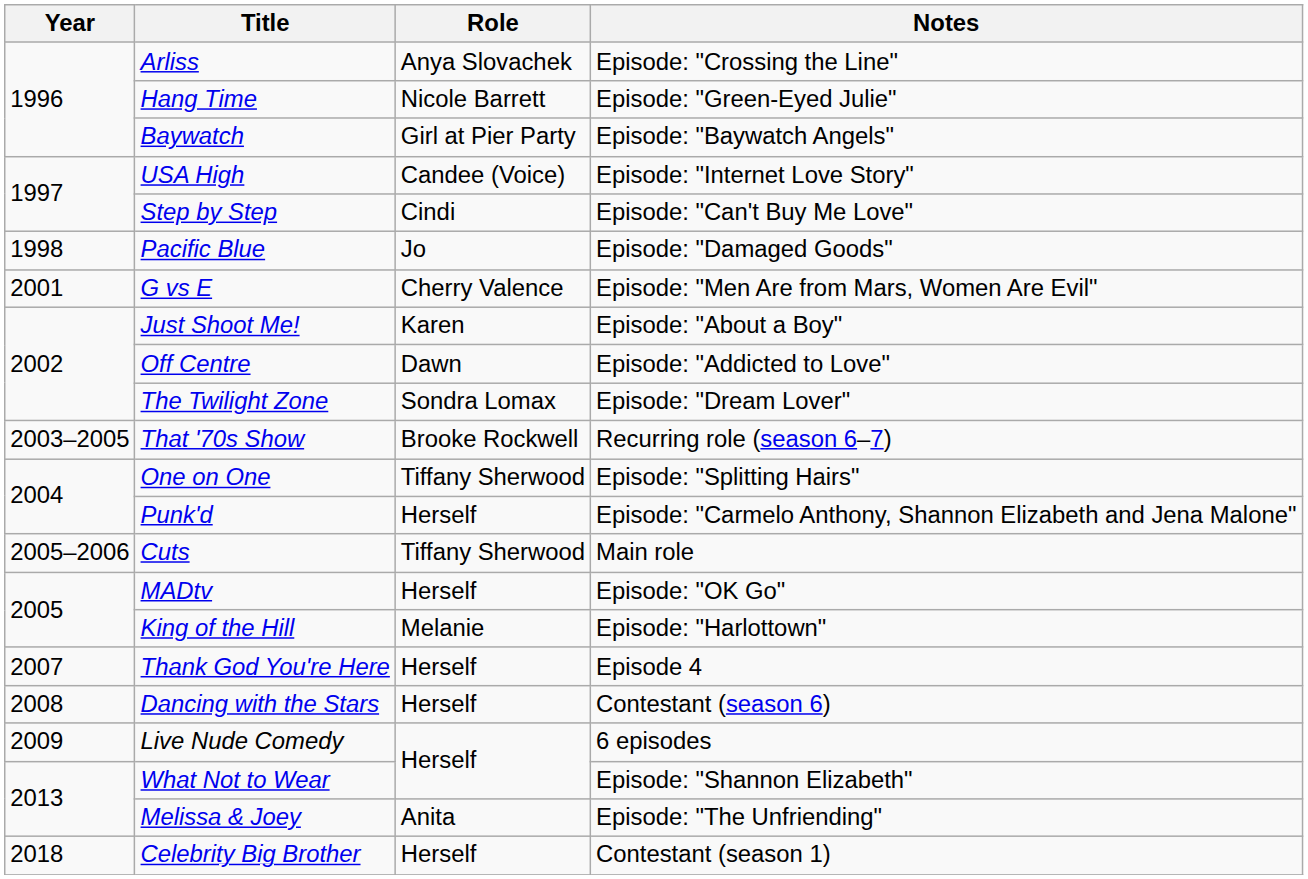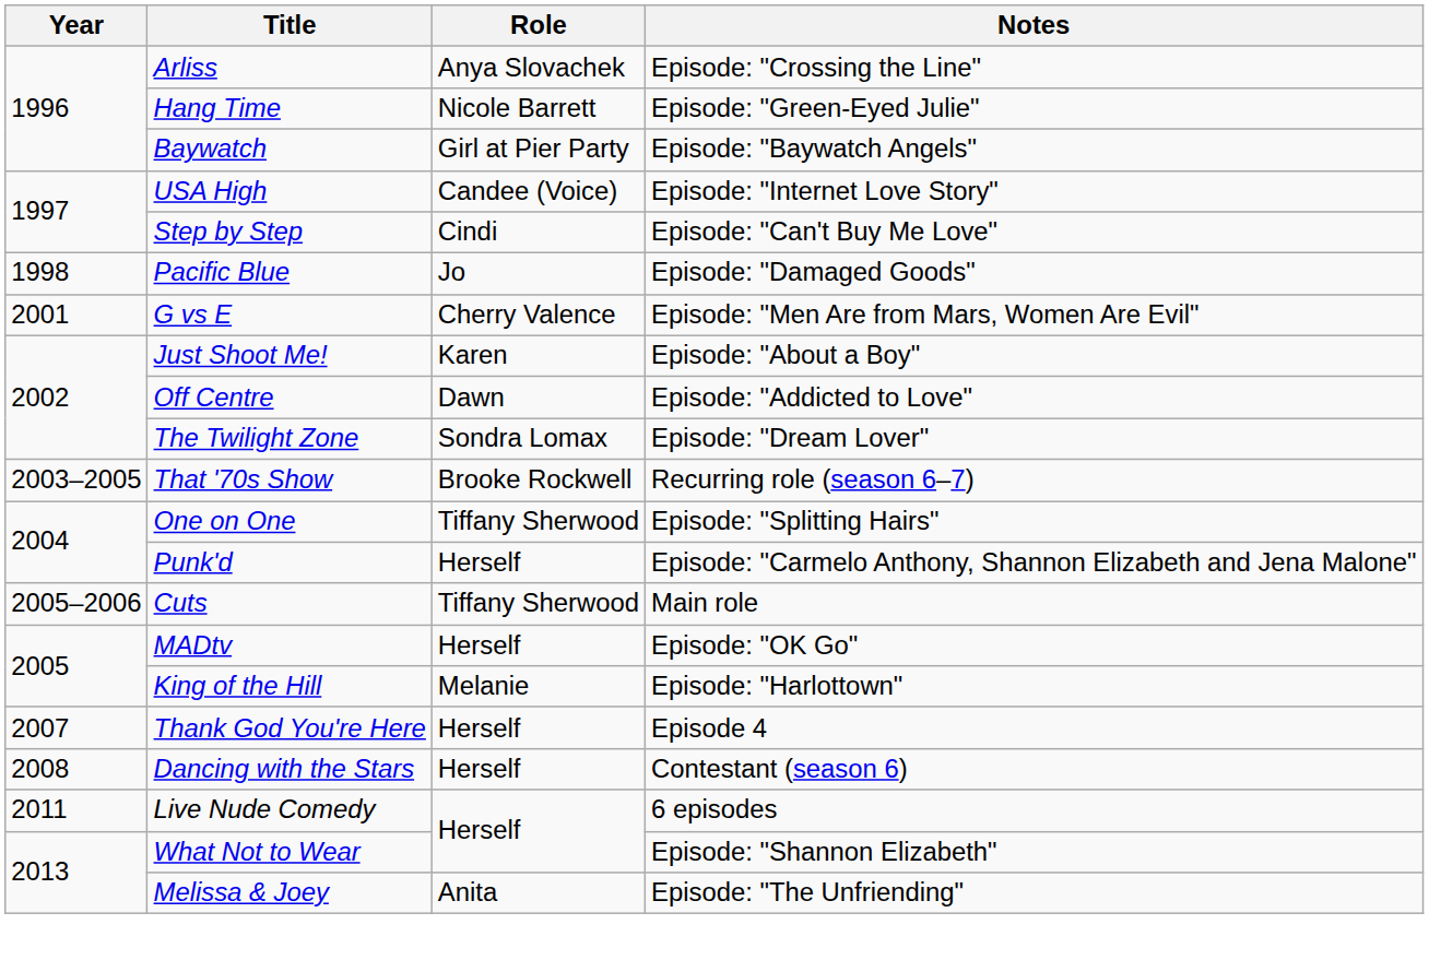 <table class="wikitable sortable">
 <tr>
 <th>Year</th>
 <th>Title</th>
 <th>Role</th>
 <th class="unsortable">Notes</th>
 </tr>
 <tr>
 <td rowspan="3">1996</td>
 <td><em><a href='#'>Arliss</a></em></td>
 <td>Anya Slovachek</td>
 <td>Episode: "Crossing the Line"</td>
 </tr>
 <tr>
 <td><em><a href='#'>Hang Time</a></em></td>
 <td>Nicole Barrett</td>
 <td>Episode: "Green-Eyed Julie"</td>
 </tr>
 <tr>
 <td><em><a href='#'>Baywatch</a></em></td>
 <td>Girl at Pier Party</td>
 <td>Episode: "Baywatch Angels"</td>
 </tr>
 <tr>
 <td rowspan="2">1997</td>
 <td><em><a href='#'>USA High</a></em></td>
 <td>Candee (Voice)</td>
 <td>Episode: "Internet Love Story"</td>
 </tr>
 <tr>
 <td><em><a href='#'>Step by Step</a></em></td>
 <td>Cindi</td>
 <td>Episode: "Can't Buy Me Love"</td>
 </tr>
 <tr>
 <td>1998</td>
 <td><em><a href='#'>Pacific Blue</a></em></td>
 <td>Jo</td>
 <td>Episode: "Damaged Goods"</td>
 </tr>
 <tr>
 <td>2001</td>
 <td><em><a href='#'>G vs E</a></em></td>
 <td>Cherry Valence</td>
 <td>Episode: "Men Are from Mars, Women Are Evil"</td>
 </tr>
 <tr>
 <td rowspan="3">2002</td>
 <td><em><a href='#'>Just Shoot Me!</a></em></td>
 <td>Karen</td>
 <td>Episode: "About a Boy"</td>
 </tr>
 <tr>
 <td><em><a href='#'>Off Centre</a></em></td>
 <td>Dawn</td>
 <td>Episode: "Addicted to Love"</td>
 </tr>
 <tr>
 <td><em><a href='#'>The Twilight Zone</a></em></td>
 <td>Sondra Lomax</td>
 <td>Episode: "Dream Lover"</td>
 </tr>
 <tr>
 <td>2003–2005</td>
 <td><em><a href='#'>That '70s Show</a></em></td>
 <td>Brooke Rockwell</td>
 <td>Recurring role (<a href='#'>season 6</a>–<a href='#'>7</a>)</td>
 </tr>
 <tr>
 <td rowspan="2">2004</td>
 <td><em><a href='#'>One on One</a></em></td>
 <td>Tiffany Sherwood</td>
 <td>Episode: "Splitting Hairs"</td>
 </tr>
 <tr>
 <td><em><a href='#'>Punk'd</a></em></td>
 <td>Herself</td>
 <td>Episode: "Carmelo Anthony, Shannon Elizabeth and Jena Malone"</td>
 </tr>
 <tr>
 <td>2005–2006</td>
 <td><em><a href='#'>Cuts</a></em></td>
 <td>Tiffany Sherwood</td>
 <td>Main role</td>
 </tr>
 <tr>
 <td rowspan="2">2005</td>
 <td><em><a href='#'>MADtv</a></em></td>
 <td>Herself</td>
 <td>Episode: "OK Go"</td>
 </tr>
 <tr>
 <td><em><a href='#'>King of the Hill</a></em></td>
 <td>Melanie</td>
 <td>Episode: "Harlottown"</td>
 </tr>
 <tr>
 <td>2007</td>
 <td><em><a href='#'>Thank God You're Here</a></em></td>
 <td>Herself</td>
 <td>Episode 4</td>
 </tr>
 <tr>
 <td>2008</td>
 <td><em><a href='#'>Dancing with the Stars</a></em></td>
 <td>Herself</td>
 <td>Contestant (<a href='#'>season 6</a>)</td>
 </tr>
 <tr>
-<td>2009</td>
+<td>2011</td>
 <td><em>Live Nude Comedy</em></td>
 <td rowspan="2">Herself</td>
 <td>6 episodes</td>
 </tr>
 <tr>
 <td rowspan="2">2013</td>
 <td><em><a href='#'>What Not to Wear</a></em></td>
 <td>Episode: "Shannon Elizabeth"</td>
 </tr>
 <tr>
 <td><em><a href='#'>Melissa & Joey</a></em></td>
 <td>Anita</td>
 <td>Episode: "The Unfriending"</td>
 </tr>
-<tr>
-<td>2018</td>
-<td><em><a href='#'>Celebrity Big Brother</a></em></td>
-<td>Herself</td>
-<td>Contestant (season 1)</td>
-</tr>
 </table>
